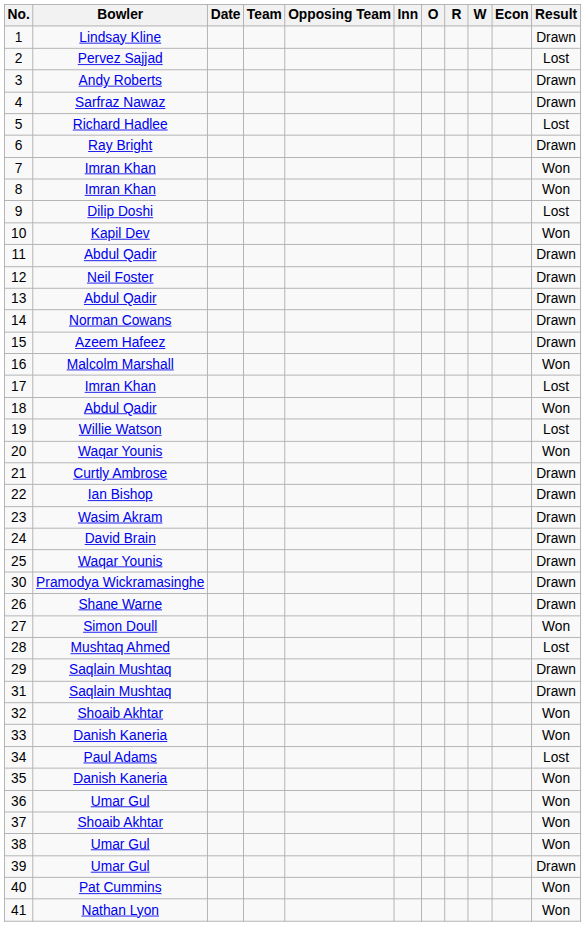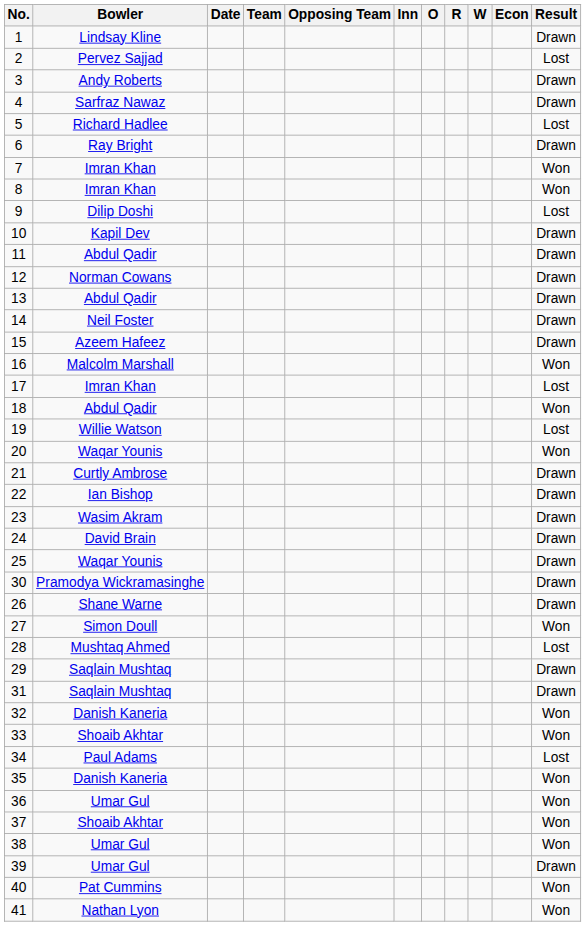 <table class="wikitable sortable">
 <tr align=center>
 <th>No.</th>
 <th>Bowler</th>
 <th>Date</th>
 <th>Team</th>
 <th>Opposing Team</th>
 <th scope="col" style="width:20px;">Inn</th>
 <th scope="col" style="width:20px;">O</th>
 <th scope="col" style="width:20px;">R</th>
 <th scope="col" style="width:20px;">W</th>
 <th scope="col" style="width:20px;">Econ</th>
 <th>Result</th>
 </tr>
 <tr align=center>
 <td scope="row">1</td>
 <td><a href='#'>Lindsay Kline</a></td>
 <td></td>
 <td></td>
 <td></td>
 <td></td>
 <td></td>
 <td></td>
 <td></td>
 <td></td>
 <td>Drawn</td>
 </tr>
 <tr align="center">
 <td scope="row">2</td>
 <td><a href='#'>Pervez Sajjad</a></td>
 <td></td>
 <td></td>
 <td></td>
 <td></td>
 <td></td>
 <td></td>
 <td></td>
 <td></td>
 <td>Lost</td>
 </tr>
 <tr align="center">
 <td scope="row">3</td>
 <td><a href='#'>Andy Roberts</a></td>
 <td></td>
 <td></td>
 <td></td>
 <td></td>
 <td></td>
 <td></td>
 <td></td>
 <td></td>
 <td>Drawn</td>
 </tr>
 <tr align="center">
 <td scope="row">4</td>
 <td><a href='#'>Sarfraz Nawaz</a></td>
 <td></td>
 <td></td>
 <td></td>
 <td></td>
 <td></td>
 <td></td>
 <td></td>
 <td></td>
 <td>Drawn</td>
 </tr>
 <tr align="center">
 <td scope="row">5</td>
 <td><a href='#'>Richard Hadlee</a></td>
 <td></td>
 <td></td>
 <td></td>
 <td></td>
 <td></td>
 <td></td>
 <td></td>
 <td></td>
 <td>Lost</td>
 </tr>
 <tr align="center">
 <td scope="row">6</td>
 <td><a href='#'>Ray Bright</a></td>
 <td></td>
 <td></td>
 <td></td>
 <td></td>
 <td></td>
 <td></td>
 <td></td>
 <td></td>
 <td>Drawn</td>
 </tr>
 <tr align="center">
 <td scope="row">7</td>
 <td><a href='#'>Imran Khan</a></td>
 <td></td>
 <td></td>
 <td></td>
 <td></td>
 <td></td>
 <td></td>
 <td></td>
 <td></td>
 <td>Won</td>
 </tr>
 <tr align="center">
 <td scope="row">8</td>
 <td><a href='#'>Imran Khan</a></td>
 <td></td>
 <td></td>
 <td></td>
 <td></td>
 <td></td>
 <td></td>
 <td></td>
 <td></td>
 <td>Won</td>
 </tr>
 <tr align="center">
 <td scope="row">9</td>
 <td><a href='#'>Dilip Doshi</a></td>
 <td></td>
 <td></td>
 <td></td>
 <td></td>
 <td></td>
 <td></td>
 <td></td>
 <td></td>
 <td>Lost</td>
 </tr>
 <tr align="center">
 <td scope="row">10</td>
 <td><a href='#'>Kapil Dev</a></td>
 <td></td>
 <td></td>
 <td></td>
 <td></td>
 <td></td>
 <td></td>
 <td></td>
 <td></td>
-<td>Won</td>
+<td>Drawn</td>
 </tr>
 <tr align="center">
 <td scope="row">11</td>
 <td><a href='#'>Abdul Qadir</a></td>
 <td></td>
 <td></td>
 <td></td>
 <td></td>
 <td></td>
 <td></td>
 <td></td>
 <td></td>
 <td>Drawn</td>
 </tr>
 <tr align="center">
 <td scope="row">12</td>
-<td><a href='#'>Neil Foster</a></td>
+<td><a href='#'>Norman Cowans</a></td>
 <td></td>
 <td></td>
 <td></td>
 <td></td>
 <td></td>
 <td></td>
 <td></td>
 <td></td>
 <td>Drawn</td>
 </tr>
 <tr align="center">
 <td scope="row">13</td>
 <td><a href='#'>Abdul Qadir</a></td>
 <td></td>
 <td></td>
 <td></td>
 <td></td>
 <td></td>
 <td></td>
 <td></td>
 <td></td>
 <td>Drawn</td>
 </tr>
 <tr align="center">
 <td scope="row">14</td>
-<td><a href='#'>Norman Cowans</a></td>
+<td><a href='#'>Neil Foster</a></td>
 <td></td>
 <td></td>
 <td></td>
 <td></td>
 <td></td>
 <td></td>
 <td></td>
 <td></td>
 <td>Drawn</td>
 </tr>
 <tr align="center">
 <td scope="row">15</td>
 <td><a href='#'>Azeem Hafeez</a></td>
 <td></td>
 <td></td>
 <td></td>
 <td></td>
 <td></td>
 <td></td>
 <td></td>
 <td></td>
 <td>Drawn</td>
 </tr>
 <tr align="center">
 <td scope="row">16</td>
 <td><a href='#'>Malcolm Marshall</a></td>
 <td></td>
 <td></td>
 <td></td>
 <td></td>
 <td></td>
 <td></td>
 <td></td>
 <td></td>
 <td>Won</td>
 </tr>
 <tr align="center">
 <td scope="row">17</td>
 <td><a href='#'>Imran Khan</a></td>
 <td></td>
 <td></td>
 <td></td>
 <td></td>
 <td></td>
 <td></td>
 <td></td>
 <td></td>
 <td>Lost</td>
 </tr>
 <tr align="center">
 <td scope="row">18</td>
 <td><a href='#'>Abdul Qadir</a></td>
 <td></td>
 <td></td>
 <td></td>
 <td></td>
 <td></td>
 <td></td>
 <td></td>
 <td></td>
 <td>Won</td>
 </tr>
 <tr align="center">
 <td scope="row">19</td>
 <td><a href='#'>Willie Watson</a></td>
 <td></td>
 <td></td>
 <td></td>
 <td></td>
 <td></td>
 <td></td>
 <td></td>
 <td></td>
 <td>Lost</td>
 </tr>
 <tr align="center">
 <td scope="row">20</td>
 <td><a href='#'>Waqar Younis</a></td>
 <td></td>
 <td></td>
 <td></td>
 <td></td>
 <td></td>
 <td></td>
 <td></td>
 <td></td>
 <td>Won</td>
 </tr>
 <tr align="center">
 <td scope="row">21</td>
 <td><a href='#'>Curtly Ambrose</a></td>
 <td></td>
 <td></td>
 <td></td>
 <td></td>
 <td></td>
 <td></td>
 <td></td>
 <td></td>
 <td>Drawn</td>
 </tr>
 <tr align="center">
 <td scope="row">22</td>
 <td><a href='#'>Ian Bishop</a></td>
 <td></td>
 <td></td>
 <td></td>
 <td></td>
 <td></td>
 <td></td>
 <td></td>
 <td></td>
 <td>Drawn</td>
 </tr>
 <tr align="center">
 <td scope="row">23</td>
 <td><a href='#'>Wasim Akram</a></td>
 <td></td>
 <td></td>
 <td></td>
 <td></td>
 <td></td>
 <td></td>
 <td></td>
 <td></td>
 <td>Drawn</td>
 </tr>
 <tr align="center">
 <td scope="row">24</td>
 <td><a href='#'>David Brain</a></td>
 <td></td>
 <td></td>
 <td></td>
 <td></td>
 <td></td>
 <td></td>
 <td></td>
 <td></td>
 <td>Drawn</td>
 </tr>
 <tr align="center">
 <td scope="row">25</td>
 <td><a href='#'>Waqar Younis</a></td>
 <td></td>
 <td></td>
 <td></td>
 <td></td>
 <td></td>
 <td></td>
 <td></td>
 <td></td>
 <td>Drawn</td>
 </tr>
 <tr align="center">
 <td scope="row">30</td>
 <td><a href='#'>Pramodya Wickramasinghe</a></td>
 <td></td>
 <td></td>
 <td></td>
 <td></td>
 <td></td>
 <td></td>
 <td></td>
 <td></td>
 <td>Drawn</td>
 </tr>
 <tr align="center">
 <td scope="row">26</td>
 <td><a href='#'>Shane Warne</a></td>
 <td></td>
 <td></td>
 <td></td>
 <td></td>
 <td></td>
 <td></td>
 <td></td>
 <td></td>
 <td>Drawn</td>
 </tr>
 <tr align="center">
 <td scope="row">27</td>
 <td><a href='#'>Simon Doull</a></td>
 <td></td>
 <td></td>
 <td></td>
 <td></td>
 <td></td>
 <td></td>
 <td></td>
 <td></td>
 <td>Won</td>
 </tr>
 <tr align="center">
 <td scope="row">28</td>
 <td><a href='#'>Mushtaq Ahmed</a></td>
 <td></td>
 <td></td>
 <td></td>
 <td></td>
 <td></td>
 <td></td>
 <td></td>
 <td></td>
 <td>Lost</td>
 </tr>
 <tr align="center">
 <td scope="row">29</td>
 <td><a href='#'>Saqlain Mushtaq</a></td>
 <td></td>
 <td></td>
 <td></td>
 <td></td>
 <td></td>
 <td></td>
 <td></td>
 <td></td>
 <td>Drawn</td>
 </tr>
 <tr align="center">
 <td scope="row">31</td>
 <td><a href='#'>Saqlain Mushtaq</a></td>
 <td></td>
 <td></td>
 <td></td>
 <td></td>
 <td></td>
 <td></td>
 <td></td>
 <td></td>
 <td>Drawn</td>
 </tr>
 <tr align="center">
 <td scope="row">32</td>
-<td><a href='#'>Shoaib Akhtar</a></td>
+<td><a href='#'>Danish Kaneria</a></td>
 <td></td>
 <td></td>
 <td></td>
 <td></td>
 <td></td>
 <td></td>
 <td></td>
 <td></td>
 <td>Won</td>
 </tr>
 <tr align="center">
 <td scope="row">33</td>
-<td><a href='#'>Danish Kaneria</a></td>
+<td><a href='#'>Shoaib Akhtar</a></td>
 <td></td>
 <td></td>
 <td></td>
 <td></td>
 <td></td>
 <td></td>
 <td></td>
 <td></td>
 <td>Won</td>
 </tr>
 <tr align="center">
 <td scope="row">34</td>
 <td><a href='#'>Paul Adams</a></td>
 <td></td>
 <td></td>
 <td></td>
 <td></td>
 <td></td>
 <td></td>
 <td></td>
 <td></td>
 <td>Lost</td>
 </tr>
 <tr align="center">
 <td scope="row">35</td>
 <td><a href='#'>Danish Kaneria</a></td>
 <td></td>
 <td></td>
 <td></td>
 <td></td>
 <td></td>
 <td></td>
 <td></td>
 <td></td>
 <td>Won</td>
 </tr>
 <tr align="center">
 <td scope="row">36</td>
 <td><a href='#'>Umar Gul</a></td>
 <td></td>
 <td></td>
 <td></td>
 <td></td>
 <td></td>
 <td></td>
 <td></td>
 <td></td>
 <td>Won</td>
 </tr>
 <tr align="center">
 <td scope="row">37</td>
 <td><a href='#'>Shoaib Akhtar</a></td>
 <td></td>
 <td></td>
 <td></td>
 <td></td>
 <td></td>
 <td></td>
 <td></td>
 <td></td>
 <td>Won</td>
 </tr>
 <tr align="center">
 <td scope="row">38</td>
 <td><a href='#'>Umar Gul</a></td>
 <td></td>
 <td></td>
 <td></td>
 <td></td>
 <td></td>
 <td></td>
 <td></td>
 <td></td>
 <td>Won</td>
 </tr>
 <tr align="center">
 <td scope="row">39</td>
 <td><a href='#'>Umar Gul</a></td>
 <td></td>
 <td></td>
 <td></td>
 <td></td>
 <td></td>
 <td></td>
 <td></td>
 <td></td>
 <td>Drawn</td>
 </tr>
 <tr align="center">
 <td scope="row">40</td>
 <td><a href='#'>Pat Cummins</a></td>
 <td></td>
 <td></td>
 <td></td>
 <td></td>
 <td></td>
 <td></td>
 <td></td>
 <td></td>
 <td>Won</td>
 </tr>
 <tr align="center">
 <td scope="row">41</td>
 <td><a href='#'>Nathan Lyon</a></td>
 <td></td>
 <td></td>
 <td></td>
 <td></td>
 <td></td>
 <td></td>
 <td></td>
 <td></td>
 <td>Won</td>
 </tr>
 </table>
